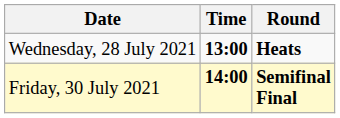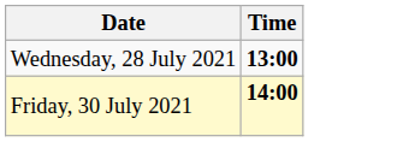 <table class="wikitable">
 <tr>
 <th>Date</th>
 <th>Time</th>
-<th>Round</th>
 </tr>
 <tr>
 <td>Wednesday, 28 July 2021</td>
 <td><strong>13:00</strong></td>
-<td><strong>Heats</strong></td>
 </tr>
 <tr style=background:lemonchiffon>
 <td>Friday, 30 July 2021</td>
 <td><strong>14:00</strong><br> </td>
-<td><strong>Semifinal</strong><br><strong>Final</strong></td>
 </tr>
 </table>
